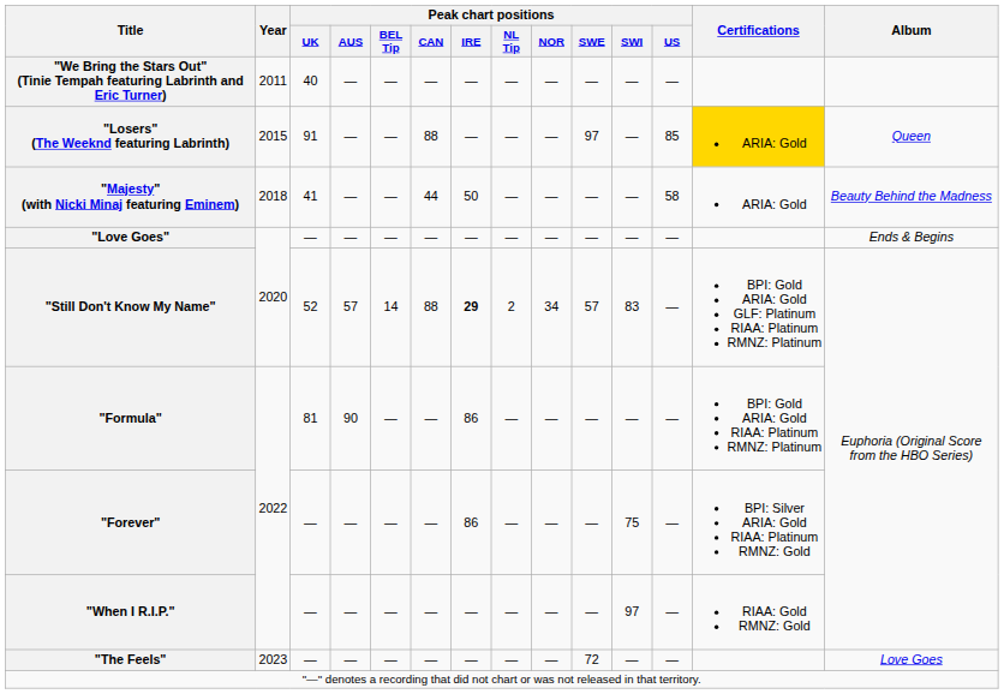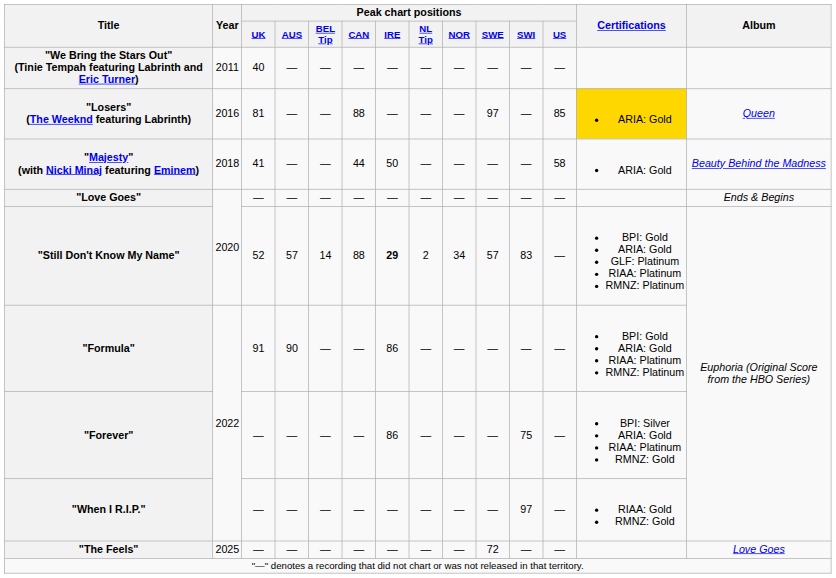 <table class="wikitable plainrowheaders" style="text-align:center;">
 <tr>
 <th scope="col" rowspan="2" style="width:19em;">Title</th>
 <th scope="col" rowspan="2" style="width:1em;">Year</th>
 <th scope="col" colspan="10">Peak chart positions</th>
 <th scope="col" rowspan="2"><a href='#'>Certifications</a></th>
 <th scope="col" rowspan="2" style="width:13em;">Album</th>
 </tr>
 <tr>
 <th scope="col" style="width:3em;font-size:90%;"><a href='#'>UK</a><br></th>
 <th scope="col" style="width:3em;font-size:90%;"><a href='#'>AUS</a><br></th>
 <th scope="col" style="width:3em;font-size:90%;"><a href='#'>BEL<br>Tip</a><br></th>
 <th scope="col" style="width:3em;font-size:90%;"><a href='#'>CAN</a><br></th>
 <th scope="col" style="width:3em;font-size:90%;"><a href='#'>IRE</a><br></th>
 <th scope="col" style="width:3em;font-size:90%;"><a href='#'>NL<br>Tip</a><br></th>
 <th scope="col" style="width:3em;font-size:90%;"><a href='#'>NOR</a><br></th>
 <th scope="col" style="width:3em;font-size:90%;"><a href='#'>SWE</a><br></th>
 <th scope="col" style="width:3em;font-size:90%;"><a href='#'>SWI</a><br></th>
 <th scope="col" style="width:3em;font-size:90%;"><a href='#'>US</a><br></th>
 </tr>
 <tr>
 <th scope="row">"We Bring the Stars Out"<br><span>(Tinie Tempah featuring Labrinth and <a href='#'>Eric Turner</a>)</span></th>
 <td>2011</td>
 <td>40</td>
 <td>—</td>
 <td>—</td>
 <td>—</td>
 <td>—</td>
 <td>—</td>
 <td>—</td>
 <td>—</td>
 <td>—</td>
 <td>—</td>
 <td></td>
 <td></td>
 </tr>
 <tr>
 <th scope="row">"Losers"<br><span>(<a href='#'>The Weeknd</a> featuring Labrinth)</span></th>
-<td>2015</td>
-<td>91</td>
+<td>2016</td>
+<td>81</td>
 <td>—</td>
 <td>—</td>
 <td>88</td>
 <td>—</td>
 <td>—</td>
 <td>—</td>
 <td>97<br></td>
 <td>—</td>
 <td>85</td>
 <td style="background: gold;"><br><ul><li>ARIA: Gold</li></ul></td>
 <td><em><a href='#'>Queen</a></em></td>
 </tr>
 <tr>
 <th scope="row">"<a href='#'>Majesty</a>"<br><span>(with <a href='#'>Nicki Minaj</a> featuring <a href='#'>Eminem</a>)</span></th>
 <td>2018</td>
 <td>41</td>
 <td>—</td>
 <td>—</td>
 <td>44</td>
 <td>50</td>
 <td>—</td>
 <td>—</td>
 <td>—</td>
 <td>—</td>
 <td>58</td>
 <td><br><ul><li>ARIA: Gold</li></ul></td>
 <td><em><a href='#'>Beauty Behind the Madness</a></em></td>
 </tr>
 <tr>
 <th scope="row">"Love Goes"<br></th>
 <td rowspan="2">2020</td>
 <td>—</td>
 <td>—</td>
 <td>—</td>
 <td>—</td>
 <td>—</td>
 <td>—</td>
 <td>—</td>
 <td>—</td>
 <td>—</td>
 <td>—</td>
 <td></td>
 <td><em>Ends & Begins</em></td>
 </tr>
 <tr>
 <th scope="row">"Still Don't Know My Name"</th>
 <td>52</td>
 <td>57</td>
 <td>14</td>
 <td>88</td>
 <td><strong>29<br></strong></td>
 <td>2</td>
 <td>34<br></td>
 <td>57<br></td>
 <td>83</td>
 <td>—</td>
 <td><br><ul><li>BPI: Gold</li><li>ARIA: Gold</li><li>GLF: Platinum</li><li>RIAA: Platinum</li><li>RMNZ: Platinum</li></ul></td>
 <td rowspan="4"><em>Euphoria (Original Score from the HBO Series)</em></td>
 </tr>
 <tr>
 <th scope="row">"Formula"</th>
 <td rowspan="3">2022</td>
-<td>81</td>
+<td>91</td>
 <td>90</td>
 <td>—</td>
 <td>—</td>
 <td>86<br></td>
 <td>—</td>
 <td>—</td>
 <td>—</td>
 <td>—</td>
 <td>—</td>
 <td><br><ul><li>BPI: Gold</li><li>ARIA: Gold</li><li>RIAA: Platinum</li><li>RMNZ: Platinum</li></ul></td>
 </tr>
 <tr>
 <th scope="row">"Forever"</th>
 <td>—</td>
 <td>—</td>
 <td>—</td>
 <td>—</td>
 <td>86<br></td>
 <td>—</td>
 <td>—</td>
 <td>—</td>
 <td>75</td>
 <td>—</td>
 <td><br><ul><li>BPI: Silver</li><li>ARIA: Gold</li><li>RIAA: Platinum</li><li>RMNZ: Gold</li></ul></td>
 </tr>
 <tr>
 <th scope="row">"When I R.I.P."</th>
 <td>—</td>
 <td>—</td>
 <td>—</td>
 <td>—</td>
 <td>—</td>
 <td>—</td>
 <td>—</td>
 <td>—</td>
 <td>97</td>
 <td>—</td>
 <td><br><ul><li>RIAA: Gold</li><li>RMNZ: Gold</li></ul></td>
 </tr>
 <tr>
 <th scope="row">"The Feels"</th>
-<td>2023</td>
+<td>2025</td>
 <td>—</td>
 <td>—</td>
 <td>—</td>
 <td>—</td>
 <td>—</td>
 <td>—</td>
 <td>—</td>
 <td>72</td>
 <td>—</td>
 <td>—</td>
 <td></td>
 <td><em><a href='#'>Love Goes</a></em></td>
 </tr>
 <tr>
 <td colspan="14" style="font-size:90%">"—" denotes a recording that did not chart or was not released in that territory.</td>
 </tr>
 </table>
